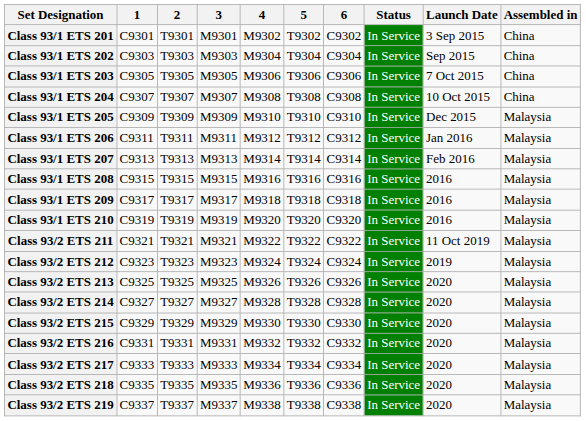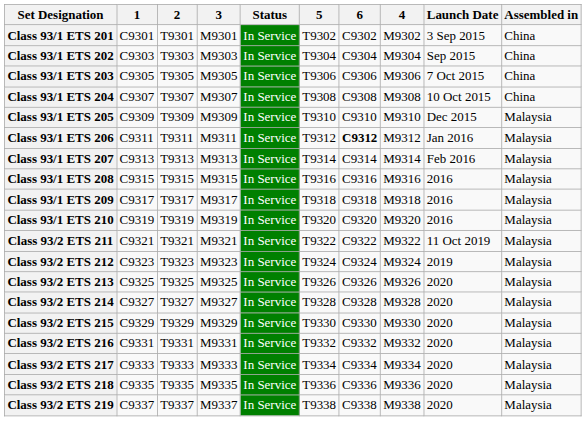 <table class="wikitable collapsible innercollapse">
 <tr>
 <th>Set Designation</th>
 <th>1</th>
 <th>2</th>
 <th>3</th>
-<th>4</th>
+<th>Status</th>
 <th>5</th>
 <th>6</th>
-<th>Status</th>
+<th>4</th>
 <th>Launch Date</th>
 <th>Assembled in</th>
 </tr>
 <tr>
 <th>Class 93/1 ETS 201</th>
 <td>C9301</td>
 <td>T9301</td>
 <td>M9301</td>
-<td>M9302</td>
+<td style="background: green; color: white">In Service</td>
 <td>T9302</td>
 <td>C9302</td>
-<td style="background: green; color: white">In Service</td>
+<td>M9302</td>
 <td>3 Sep 2015</td>
 <td>China</td>
 </tr>
 <tr>
 <th>Class 93/1 ETS 202</th>
 <td>C9303</td>
 <td>T9303</td>
 <td>M9303</td>
-<td>M9304</td>
+<td style="background: green; color: white">In Service</td>
 <td>T9304</td>
 <td>C9304</td>
-<td style="background: green; color: white">In Service</td>
+<td>M9304</td>
 <td>Sep 2015</td>
 <td>China</td>
 </tr>
 <tr>
 <th>Class 93/1 ETS 203</th>
 <td>C9305</td>
 <td>T9305</td>
 <td>M9305</td>
-<td>M9306</td>
+<td style="background: green; color: white">In Service</td>
 <td>T9306</td>
 <td>C9306</td>
-<td style="background: green; color: white">In Service</td>
+<td>M9306</td>
 <td>7 Oct 2015</td>
 <td>China</td>
 </tr>
 <tr>
 <th>Class 93/1 ETS 204</th>
 <td>C9307</td>
 <td>T9307</td>
 <td>M9307</td>
-<td>M9308</td>
+<td style="background: green; color: white">In Service</td>
 <td>T9308</td>
 <td>C9308</td>
-<td style="background: green; color: white">In Service</td>
+<td>M9308</td>
 <td>10 Oct 2015</td>
 <td>China</td>
 </tr>
 <tr>
 <th>Class 93/1 ETS 205</th>
 <td>C9309</td>
 <td>T9309</td>
 <td>M9309</td>
-<td>M9310</td>
+<td style="background: green; color: white">In Service</td>
 <td>T9310</td>
 <td>C9310</td>
-<td style="background: green; color: white">In Service</td>
+<td>M9310</td>
 <td>Dec 2015</td>
 <td>Malaysia</td>
 </tr>
 <tr>
 <th>Class 93/1 ETS 206</th>
 <td>C9311</td>
 <td>T9311</td>
 <td>M9311</td>
+<td style="background: green; color: white">In Service</td>
+<td>T9312</td>
+<td><strong>C9312</strong></td>
 <td>M9312</td>
-<td>T9312</td>
-<td>C9312</td>
-<td style="background: green; color: white">In Service</td>
 <td>Jan 2016</td>
 <td>Malaysia</td>
 </tr>
 <tr>
 <th>Class 93/1 ETS 207</th>
 <td>C9313</td>
 <td>T9313</td>
 <td>M9313</td>
-<td>M9314</td>
+<td style="background: green; color: white">In Service</td>
 <td>T9314</td>
 <td>C9314</td>
-<td style="background: green; color: white">In Service</td>
+<td>M9314</td>
 <td>Feb 2016</td>
 <td>Malaysia</td>
 </tr>
 <tr>
 <th>Class 93/1 ETS 208</th>
 <td>C9315</td>
 <td>T9315</td>
 <td>M9315</td>
-<td>M9316</td>
+<td style="background: green; color: white">In Service</td>
 <td>T9316</td>
 <td>C9316</td>
-<td style="background: green; color: white">In Service</td>
+<td>M9316</td>
 <td>2016</td>
 <td>Malaysia</td>
 </tr>
 <tr>
 <th>Class 93/1 ETS 209</th>
 <td>C9317</td>
 <td>T9317</td>
 <td>M9317</td>
-<td>M9318</td>
+<td style="background: green; color: white">In Service</td>
 <td>T9318</td>
 <td>C9318</td>
-<td style="background: green; color: white">In Service</td>
+<td>M9318</td>
 <td>2016</td>
 <td>Malaysia</td>
 </tr>
 <tr>
 <th>Class 93/1 ETS 210</th>
 <td>C9319</td>
 <td>T9319</td>
 <td>M9319</td>
-<td>M9320</td>
+<td style="background: green; color: white">In Service</td>
 <td>T9320</td>
 <td>C9320</td>
-<td style="background: green; color: white">In Service</td>
+<td>M9320</td>
 <td>2016</td>
 <td>Malaysia</td>
 </tr>
 <tr>
 <th>Class 93/2 ETS 211</th>
 <td>C9321</td>
 <td>T9321</td>
 <td>M9321</td>
-<td>M9322</td>
+<td style="background: green; color: white">In Service</td>
 <td>T9322</td>
 <td>C9322</td>
-<td style="background: green; color: white">In Service</td>
+<td>M9322</td>
 <td>11 Oct 2019</td>
 <td>Malaysia</td>
 </tr>
 <tr>
 <th>Class 93/2 ETS 212</th>
 <td>C9323</td>
 <td>T9323</td>
 <td>M9323</td>
-<td>M9324</td>
+<td style="background: green; color: white">In Service</td>
 <td>T9324</td>
 <td>C9324</td>
-<td style="background: green; color: white">In Service</td>
+<td>M9324</td>
 <td>2019</td>
 <td>Malaysia</td>
 </tr>
 <tr>
 <th>Class 93/2 ETS 213</th>
 <td>C9325</td>
 <td>T9325</td>
 <td>M9325</td>
-<td>M9326</td>
+<td style="background: green; color: white">In Service</td>
 <td>T9326</td>
 <td>C9326</td>
-<td style="background: green; color: white">In Service</td>
+<td>M9326</td>
 <td>2020</td>
 <td>Malaysia</td>
 </tr>
 <tr>
 <th>Class 93/2 ETS 214</th>
 <td>C9327</td>
 <td>T9327</td>
 <td>M9327</td>
-<td>M9328</td>
+<td style="background: green; color: white">In Service</td>
 <td>T9328</td>
 <td>C9328</td>
-<td style="background: green; color: white">In Service</td>
+<td>M9328</td>
 <td>2020</td>
 <td>Malaysia</td>
 </tr>
 <tr>
 <th>Class 93/2 ETS 215</th>
 <td>C9329</td>
 <td>T9329</td>
 <td>M9329</td>
-<td>M9330</td>
+<td style="background: green; color: white">In Service</td>
 <td>T9330</td>
 <td>C9330</td>
-<td style="background: green; color: white">In Service</td>
+<td>M9330</td>
 <td>2020</td>
 <td>Malaysia</td>
 </tr>
 <tr>
 <th>Class 93/2 ETS 216</th>
 <td>C9331</td>
 <td>T9331</td>
 <td>M9331</td>
-<td>M9332</td>
+<td style="background: green; color: white">In Service</td>
 <td>T9332</td>
 <td>C9332</td>
-<td style="background: green; color: white">In Service</td>
+<td>M9332</td>
 <td>2020</td>
 <td>Malaysia</td>
 </tr>
 <tr>
 <th>Class 93/2 ETS 217</th>
 <td>C9333</td>
 <td>T9333</td>
 <td>M9333</td>
-<td>M9334</td>
+<td style="background: green; color: white">In Service</td>
 <td>T9334</td>
 <td>C9334</td>
-<td style="background: green; color: white">In Service</td>
+<td>M9334</td>
 <td>2020</td>
 <td>Malaysia</td>
 </tr>
 <tr>
 <th>Class 93/2 ETS 218</th>
 <td>C9335</td>
 <td>T9335</td>
 <td>M9335</td>
-<td>M9336</td>
+<td style="background: green; color: white">In Service</td>
 <td>T9336</td>
 <td>C9336</td>
-<td style="background: green; color: white">In Service</td>
+<td>M9336</td>
 <td>2020</td>
 <td>Malaysia</td>
 </tr>
 <tr>
 <th>Class 93/2 ETS 219</th>
 <td>C9337</td>
 <td>T9337</td>
 <td>M9337</td>
-<td>M9338</td>
+<td style="background: green; color: white">In Service</td>
 <td>T9338</td>
 <td>C9338</td>
-<td style="background: green; color: white">In Service</td>
+<td>M9338</td>
 <td>2020</td>
 <td>Malaysia</td>
 </tr>
 </table>
